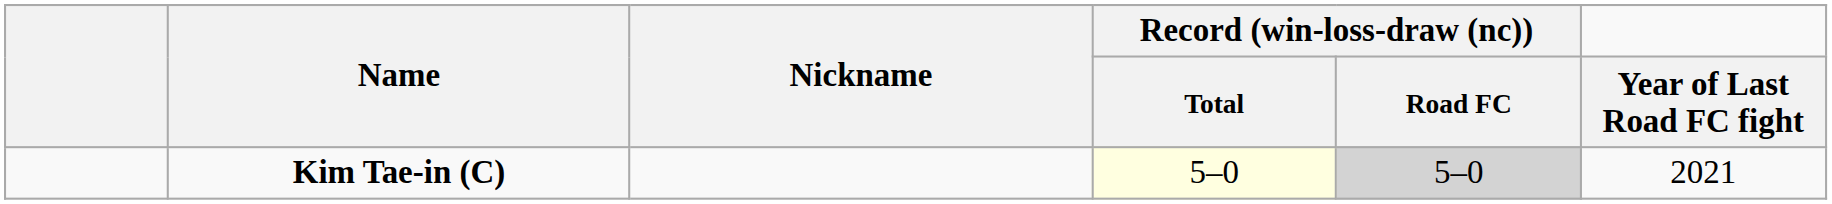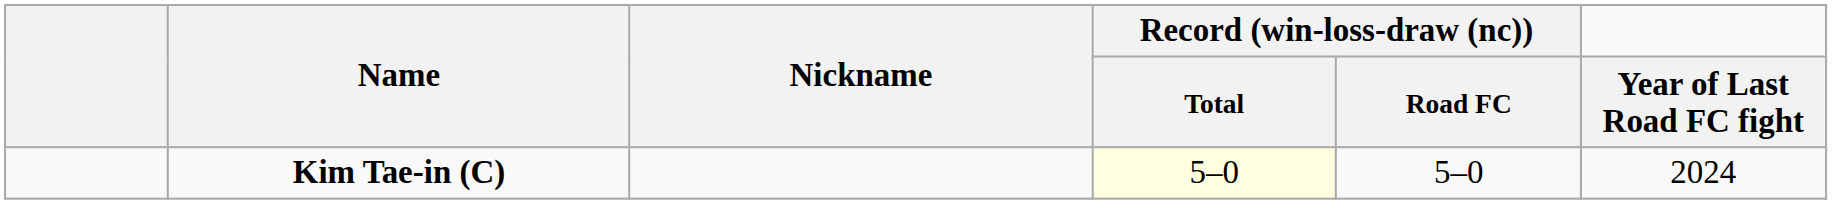 <table class="wikitable" width="70%" style="text-align:center;">
 <tr>
 <th rowspan="2" width="6%"></th>
 <th rowspan="2" width="17%">Name</th>
 <th rowspan="2" width="17%">Nickname</th>
 <th colspan="2" width="18%">Record (win-loss-draw (nc))</th>
 </tr>
 <tr>
 <th width="9%"><small>Total</small></th>
 <th width="9%"><small>Road FC</small></th>
 <th width="9%">Year of Last Road FC fight</th>
 </tr>
 <tr>
 <td></td>
 <td><strong>Kim Tae-in (C)</strong></td>
 <td></td>
 <td style="background: lightyellow;">5–0</td>
-<td style="background: lightgrey;">5–0</td>
-<td>2021</td>
+<td>5–0</td>
+<td>2024</td>
 </tr>
 </table>
